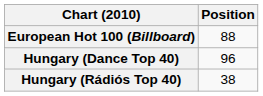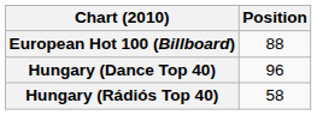 <table class="wikitable plainrowheaders" style="text-align:center">
 <tr>
 <th>Chart (2010)</th>
 <th>Position</th>
 </tr>
 <tr>
 <th scope="row">European Hot 100 (<em>Billboard</em>)</th>
 <td>88</td>
 </tr>
 <tr>
 <th scope="row">Hungary (Dance Top 40)</th>
 <td>96</td>
 </tr>
 <tr>
 <th scope="row">Hungary (Rádiós Top 40)</th>
-<td>38</td>
+<td>58</td>
 </tr>
 </table>
